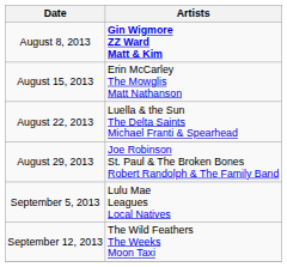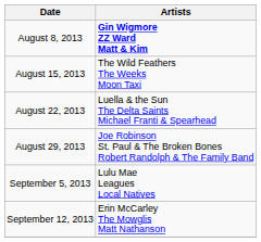 <table class="wikitable" style="font-size: 90%">
 <tr>
 <th>Date</th>
 <th>Artists</th>
 </tr>
 <tr>
 <td align="center">August 8, 2013</td>
 <td><strong><a href='#'>Gin Wigmore</a><br><a href='#'>ZZ Ward</a><br><a href='#'>Matt & Kim</a></strong></td>
 </tr>
 <tr>
 <td align="center">August 15, 2013</td>
-<td>Erin McCarley<br><a href='#'>The Mowglis</a><br><a href='#'>Matt Nathanson</a></td>
+<td>The Wild Feathers<br><a href='#'>The Weeks</a><br><a href='#'>Moon Taxi</a></td>
 </tr>
 <tr>
 <td align="center">August 22, 2013</td>
 <td>Luella & the Sun<br><a href='#'>The Delta Saints</a><br><a href='#'>Michael Franti & Spearhead</a></td>
 </tr>
 <tr>
 <td align="center">August 29, 2013</td>
 <td><a href='#'>Joe Robinson</a><br>St. Paul & The Broken Bones<br><a href='#'>Robert Randolph & The Family Band</a></td>
 </tr>
 <tr>
 <td align="center">September 5, 2013</td>
 <td>Lulu Mae<br>Leagues<br><a href='#'>Local Natives</a></td>
 </tr>
 <tr>
 <td align="center">September 12, 2013</td>
-<td>The Wild Feathers<br><a href='#'>The Weeks</a><br><a href='#'>Moon Taxi</a></td>
+<td>Erin McCarley<br><a href='#'>The Mowglis</a><br><a href='#'>Matt Nathanson</a></td>
 </tr>
 <tr>
 </tr>
 </table>
